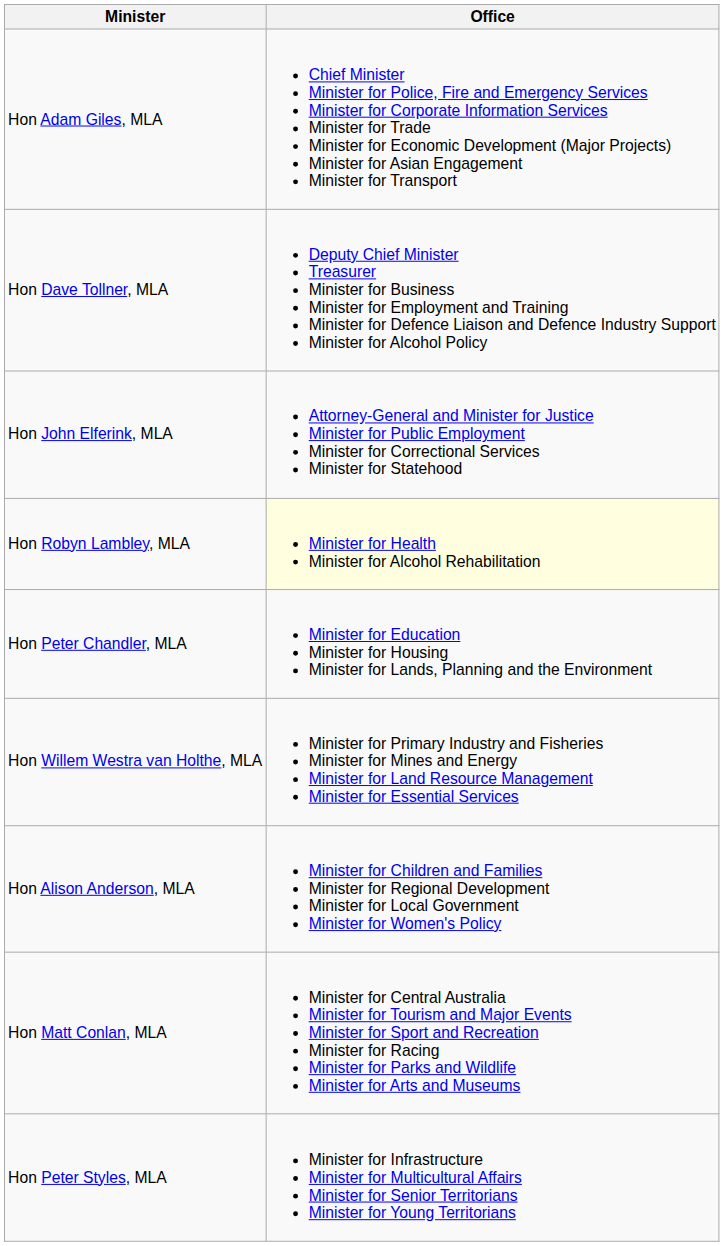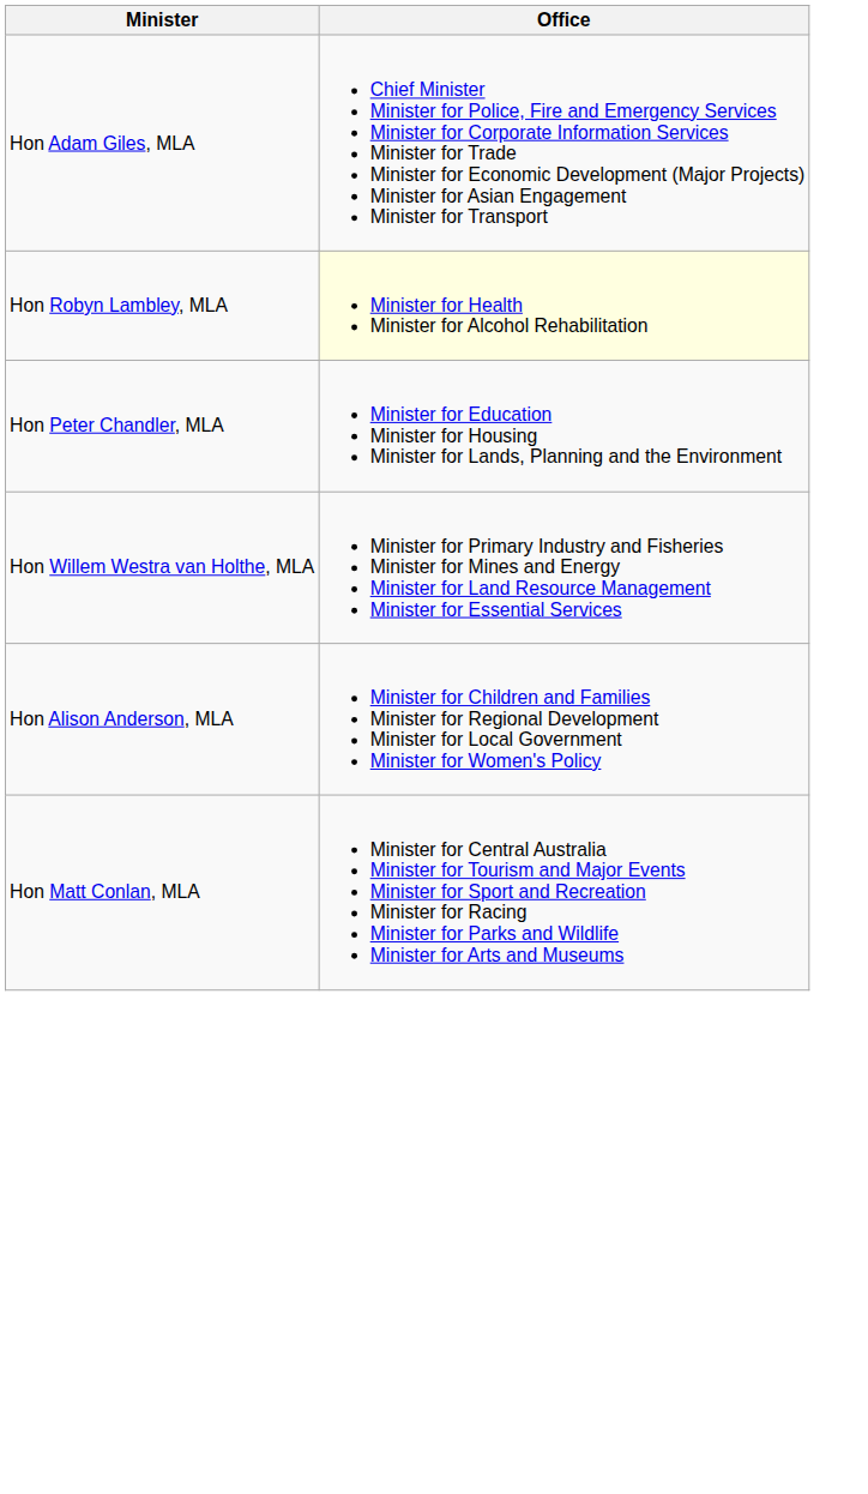 <table class="wikitable">
 <tr>
 <th>Minister</th>
 <th>Office</th>
 </tr>
 <tr>
 <td>Hon <a href='#'>Adam Giles</a>, MLA</td>
 <td><br><ul><li><a href='#'>Chief Minister</a></li><li><a href='#'>Minister for Police, Fire and Emergency Services</a></li><li><a href='#'>Minister for Corporate Information Services</a></li><li>Minister for Trade</li><li>Minister for Economic Development (Major Projects)</li><li>Minister for Asian Engagement</li><li>Minister for Transport</li></ul></td>
-</tr>
-<tr>
-<td>Hon <a href='#'>Dave Tollner</a>, MLA</td>
-<td><br><ul><li><a href='#'>Deputy Chief Minister</a></li><li><a href='#'>Treasurer</a></li><li>Minister for Business</li><li>Minister for Employment and Training</li><li>Minister for Defence Liaison and Defence Industry Support</li><li>Minister for Alcohol Policy</li></ul></td>
-</tr>
-<tr>
-<td>Hon <a href='#'>John Elferink</a>, MLA</td>
-<td><br><ul><li><a href='#'>Attorney-General and Minister for Justice</a></li><li><a href='#'>Minister for Public Employment</a></li><li>Minister for Correctional Services</li><li>Minister for Statehood</li></ul></td>
 </tr>
 <tr>
 <td>Hon <a href='#'>Robyn Lambley</a>, MLA</td>
 <td style="background: lightyellow;"><br><ul><li><a href='#'>Minister for Health</a></li><li>Minister for Alcohol Rehabilitation</li></ul></td>
 </tr>
 <tr>
 <td>Hon <a href='#'>Peter Chandler</a>, MLA</td>
 <td><br><ul><li><a href='#'>Minister for Education</a></li><li>Minister for Housing</li><li>Minister for Lands, Planning and the Environment</li></ul></td>
 </tr>
 <tr>
 <td>Hon <a href='#'>Willem Westra van Holthe</a>, MLA</td>
 <td><br><ul><li>Minister for Primary Industry and Fisheries</li><li>Minister for Mines and Energy</li><li><a href='#'>Minister for Land Resource Management</a></li><li><a href='#'>Minister for Essential Services</a></li></ul></td>
 </tr>
 <tr>
 <td>Hon <a href='#'>Alison Anderson</a>, MLA</td>
 <td><br><ul><li><a href='#'>Minister for Children and Families</a></li><li>Minister for Regional Development</li><li>Minister for Local Government</li><li><a href='#'>Minister for Women's Policy</a></li></ul></td>
 </tr>
 <tr>
 <td>Hon <a href='#'>Matt Conlan</a>, MLA</td>
 <td><br><ul><li>Minister for Central Australia</li><li><a href='#'>Minister for Tourism and Major Events</a></li><li><a href='#'>Minister for Sport and Recreation</a></li><li>Minister for Racing</li><li><a href='#'>Minister for Parks and Wildlife</a></li><li><a href='#'>Minister for Arts and Museums</a></li></ul></td>
 </tr>
-<tr>
-<td>Hon <a href='#'>Peter Styles</a>, MLA</td>
-<td><br><ul><li>Minister for Infrastructure</li><li><a href='#'>Minister for Multicultural Affairs</a></li><li><a href='#'>Minister for Senior Territorians</a></li><li><a href='#'>Minister for Young Territorians</a></li></ul></td>
-</tr>
 </table>
